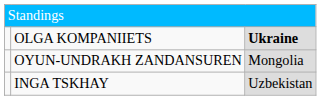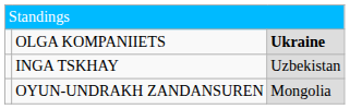 <table class="wikitable">
 <tr>
 <td colspan="3" style="background:#00baff;color:#fff">Standings</td>
 </tr>
 <tr>
 <td></td>
 <td>OLGA KOMPANIIETS</td>
 <td style="background:#dddddd"><strong> Ukraine</strong></td>
 </tr>
 <tr>
 <td></td>
+<td>INGA TSKHAY</td>
+<td style="background:#dddddd"> Uzbekistan</td>
+</tr>
+<tr>
+<td></td>
 <td>OYUN-UNDRAKH ZANDANSUREN</td>
 <td style="background:#dddddd"> Mongolia</td>
 </tr>
-<tr>
-<td></td>
-<td>INGA TSKHAY</td>
-<td style="background:#dddddd"> Uzbekistan</td>
-</tr>
 </table>
